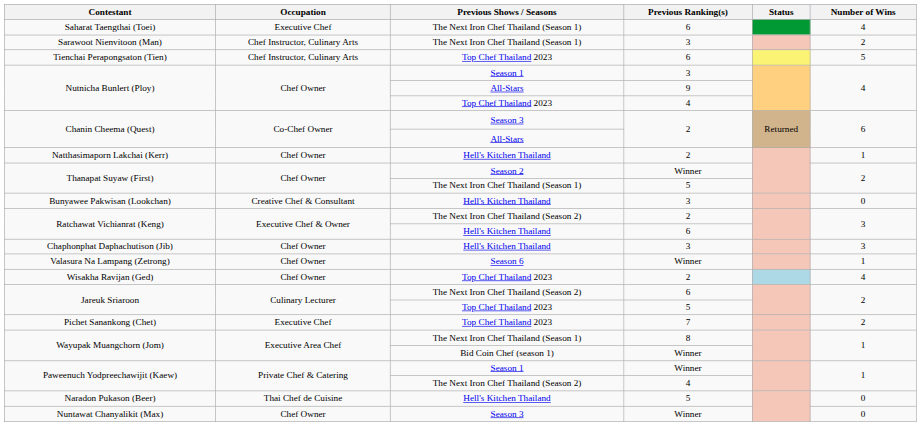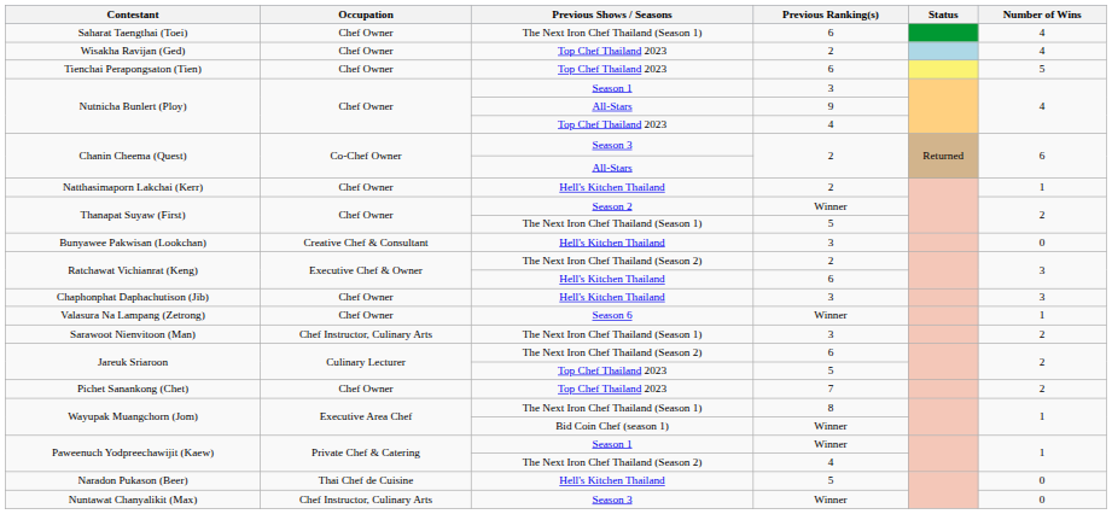 <table class="wikitable sortable" style="text-align:center; font-size:90%; width:90%;">
 <tr style="background:#C1D8FF;">
 <th>Contestant</th>
 <th>Occupation</th>
 <th>Previous Shows / Seasons</th>
 <th>Previous Ranking(s)</th>
 <th>Status</th>
 <th>Number of Wins</th>
 </tr>
 <tr>
 <td>Saharat Taengthai (Toei)</td>
-<td>Executive Chef</td>
+<td>Chef Owner</td>
 <td>The Next Iron Chef Thailand (Season 1)</td>
 <td>6</td>
 <td bgcolor=009933><span> </span></td>
 <td>4</td>
 </tr>
 <tr>
-<td>Sarawoot Nienvitoon (Man)</td>
-<td>Chef Instructor, Culinary Arts</td>
-<td>The Next Iron Chef Thailand (Season 1)</td>
-<td>3</td>
-<td bgcolor="F4C7B8"></td>
+<td>Wisakha Ravijan (Ged)</td>
+<td>Chef Owner</td>
+<td><a href='#'>Top Chef Thailand</a> 2023</td>
 <td>2</td>
+<td style="background:lightblue;"></td>
+<td>4</td>
 </tr>
 <tr>
 <td>Tienchai Perapongsaton (Tien)</td>
-<td>Chef Instructor, Culinary Arts</td>
+<td>Chef Owner</td>
 <td><a href='#'>Top Chef Thailand</a> 2023</td>
 <td>6</td>
 <td style="background:#fbf373;"></td>
 <td>5</td>
 </tr>
 <tr>
 <td rowspan="3">Nutnicha Bunlert (Ploy)</td>
 <td rowspan="3">Chef Owner</td>
 <td><a href='#'>Season 1</a></td>
 <td>3</td>
 <td rowspan="3" bgcolor=FFD080></td>
 <td rowspan="3">4</td>
 </tr>
 <tr>
 <td><a href='#'>All-Stars</a></td>
 <td>9</td>
 </tr>
 <tr>
 <td><a href='#'>Top Chef Thailand</a> 2023</td>
 <td>4</td>
 </tr>
 <tr>
 <td rowspan="2">Chanin Cheema (Quest)</td>
 <td rowspan="2">Co-Chef Owner</td>
 <td><a href='#'>Season 3</a></td>
 <td rowspan="2">2</td>
 <td rowspan="2" style="background:tan;"><br>Returned<br> <br> </td>
 <td rowspan="2">6</td>
 </tr>
 <tr>
 <td><a href='#'>All-Stars</a></td>
 </tr>
 <tr>
 <td>Natthasimaporn Lakchai (Kerr)</td>
 <td>Chef Owner</td>
 <td><a href='#'>Hell's Kitchen Thailand</a></td>
 <td>2</td>
 <td rowspan="3" bgcolor="F4C7B8"></td>
 <td>1</td>
 </tr>
 <tr>
 <td rowspan="2">Thanapat Suyaw (First)</td>
 <td rowspan="2">Chef Owner</td>
 <td><a href='#'>Season 2</a></td>
 <td>Winner</td>
 <td rowspan="2">2</td>
 </tr>
 <tr>
 <td>The Next Iron Chef Thailand (Season 1)</td>
 <td>5</td>
 </tr>
 <tr>
 <td>Bunyawee Pakwisan (Lookchan)</td>
 <td>Creative Chef & Consultant</td>
 <td><a href='#'>Hell's Kitchen Thailand</a></td>
 <td>3</td>
 <td bgcolor="F4C7B8"></td>
 <td>0</td>
 </tr>
 <tr>
 <td rowspan="2">Ratchawat Vichianrat (Keng)</td>
 <td rowspan="2">Executive Chef & Owner</td>
 <td>The Next Iron Chef Thailand (Season 2)</td>
 <td>2</td>
 <td rowspan="2" bgcolor="F4C7B8"></td>
 <td rowspan="2">3</td>
 </tr>
 <tr>
 <td><a href='#'>Hell's Kitchen Thailand</a></td>
 <td>6</td>
 </tr>
 <tr>
 <td>Chaphonphat Daphachutison (Jib)</td>
 <td>Chef Owner</td>
 <td><a href='#'>Hell's Kitchen Thailand</a></td>
 <td>3</td>
 <td bgcolor="F4C7B8"></td>
 <td>3</td>
 </tr>
 <tr>
 <td>Valasura Na Lampang (Zetrong)</td>
 <td>Chef Owner</td>
 <td><a href='#'>Season 6</a></td>
 <td>Winner</td>
 <td bgcolor="F4C7B8"></td>
 <td>1</td>
 </tr>
 <tr>
-<td>Wisakha Ravijan (Ged)</td>
-<td>Chef Owner</td>
-<td><a href='#'>Top Chef Thailand</a> 2023</td>
+<td>Sarawoot Nienvitoon (Man)</td>
+<td>Chef Instructor, Culinary Arts</td>
+<td>The Next Iron Chef Thailand (Season 1)</td>
+<td>3</td>
+<td bgcolor="F4C7B8"></td>
 <td>2</td>
-<td style="background:lightblue;"></td>
-<td>4</td>
 </tr>
 <tr>
 <td rowspan="2">Jareuk Sriaroon</td>
 <td rowspan="2">Culinary Lecturer</td>
 <td>The Next Iron Chef Thailand (Season 2)</td>
 <td>6</td>
 <td rowspan="2" bgcolor="F4C7B8"></td>
 <td rowspan="2">2</td>
 </tr>
 <tr>
 <td><a href='#'>Top Chef Thailand</a> 2023</td>
 <td>5</td>
 </tr>
 <tr>
 <td>Pichet Sanankong (Chet)</td>
-<td>Executive Chef</td>
+<td>Chef Owner</td>
 <td><a href='#'>Top Chef Thailand</a> 2023</td>
 <td>7</td>
 <td bgcolor="F4C7B8"></td>
 <td>2</td>
 </tr>
 <tr>
 <td rowspan="2">Wayupak Muangchorn (Jom)</td>
 <td rowspan="2">Executive Area Chef</td>
 <td>The Next Iron Chef Thailand (Season 1)</td>
 <td>8</td>
 <td rowspan="2" bgcolor="F4C7B8"></td>
 <td rowspan="2">1</td>
 </tr>
 <tr>
 <td>Bid Coin Chef (season 1)</td>
 <td>Winner</td>
 </tr>
 <tr>
 <td rowspan="2">Paweenuch Yodpreechawijit (Kaew)</td>
 <td rowspan="2">Private Chef & Catering</td>
 <td><a href='#'>Season 1</a></td>
 <td>Winner</td>
 <td rowspan="2" bgcolor="F4C7B8"></td>
 <td rowspan="2">1</td>
 </tr>
 <tr>
 <td>The Next Iron Chef Thailand (Season 2)</td>
 <td>4</td>
 </tr>
 <tr>
 <td>Naradon Pukason (Beer)</td>
 <td>Thai Chef de Cuisine</td>
 <td><a href='#'>Hell's Kitchen Thailand</a></td>
 <td>5</td>
 <td rowspan="2" bgcolor="F4C7B8"></td>
 <td>0</td>
 </tr>
 <tr>
 <td>Nuntawat Chanyalikit (Max)</td>
-<td>Chef Owner</td>
+<td>Chef Instructor, Culinary Arts</td>
 <td><a href='#'>Season 3</a></td>
 <td>Winner</td>
 <td>0</td>
 </tr>
 </table>
